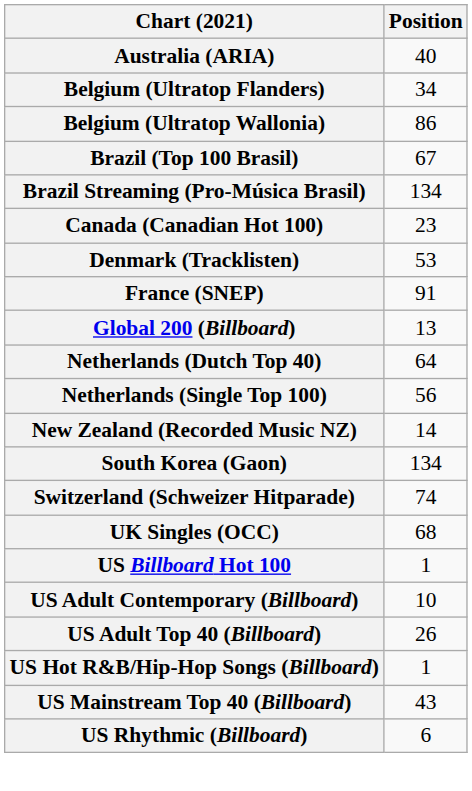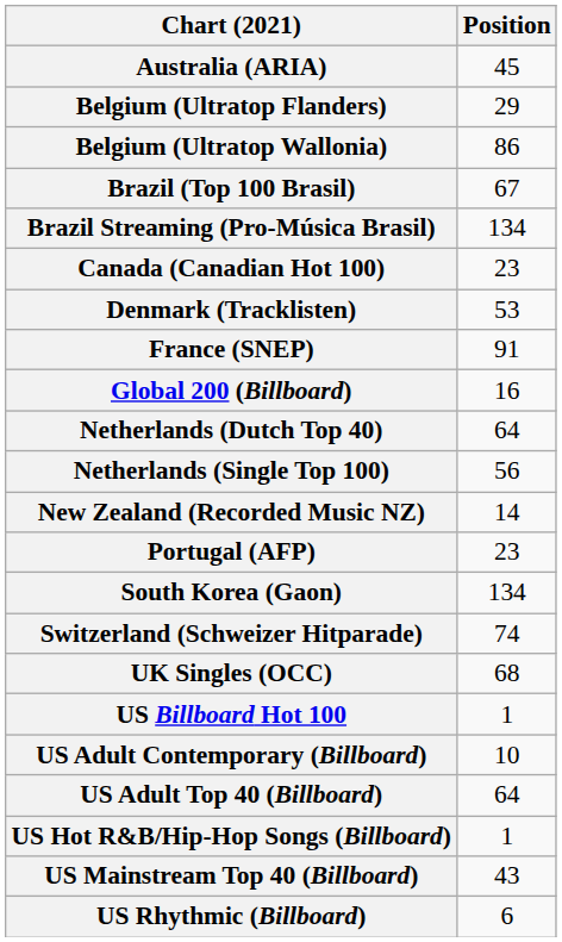 <table class="wikitable sortable plainrowheaders" style="text-align:center">
 <tr>
 <th>Chart (2021)</th>
 <th>Position</th>
 </tr>
 <tr>
 <th scope="row">Australia (ARIA)</th>
-<td>40</td>
+<td>45</td>
 </tr>
 <tr>
 <th scope="row">Belgium (Ultratop Flanders)</th>
-<td>34</td>
+<td>29</td>
 </tr>
 <tr>
 <th scope="row">Belgium (Ultratop Wallonia)</th>
 <td>86</td>
 </tr>
 <tr>
 <th scope="row">Brazil (Top 100 Brasil)</th>
 <td>67</td>
 </tr>
 <tr>
 <th scope="row">Brazil Streaming (Pro-Música Brasil)</th>
 <td>134</td>
 </tr>
 <tr>
 <th scope="row">Canada (Canadian Hot 100)</th>
 <td>23</td>
 </tr>
 <tr>
 <th scope="row">Denmark (Tracklisten)</th>
 <td>53</td>
 </tr>
 <tr>
 <th scope="row">France (SNEP)</th>
 <td>91</td>
 </tr>
 <tr>
 <th scope="row"><a href='#'>Global 200</a> (<em>Billboard</em>)</th>
-<td>13</td>
+<td>16</td>
 </tr>
 <tr>
 <th scope="row">Netherlands (Dutch Top 40)</th>
 <td>64</td>
 </tr>
 <tr>
 <th scope="row">Netherlands (Single Top 100)</th>
 <td>56</td>
 </tr>
 <tr>
 <th scope="row">New Zealand (Recorded Music NZ)</th>
 <td>14</td>
+</tr>
+<tr>
+<th scope="row">Portugal (AFP)</th>
+<td>23</td>
 </tr>
 <tr>
 <th scope="row">South Korea (Gaon)</th>
 <td>134</td>
 </tr>
 <tr>
 <th scope="row">Switzerland (Schweizer Hitparade)</th>
 <td>74</td>
 </tr>
 <tr>
 <th scope="row">UK Singles (OCC)</th>
 <td>68</td>
 </tr>
 <tr>
 <th scope="row">US <a href='#'><em>Billboard</em> Hot 100</a></th>
 <td>1</td>
 </tr>
 <tr>
 <th scope="row">US Adult Contemporary (<em>Billboard</em>)</th>
 <td>10</td>
 </tr>
 <tr>
 <th scope="row">US Adult Top 40 (<em>Billboard</em>)</th>
-<td>26</td>
+<td>64</td>
 </tr>
 <tr>
 <th scope="row">US Hot R&B/Hip-Hop Songs (<em>Billboard</em>)</th>
 <td>1</td>
 </tr>
 <tr>
 <th scope="row">US Mainstream Top 40 (<em>Billboard</em>)</th>
 <td>43</td>
 </tr>
 <tr>
 <th scope="row">US Rhythmic (<em>Billboard</em>)</th>
 <td>6</td>
 </tr>
 </table>
